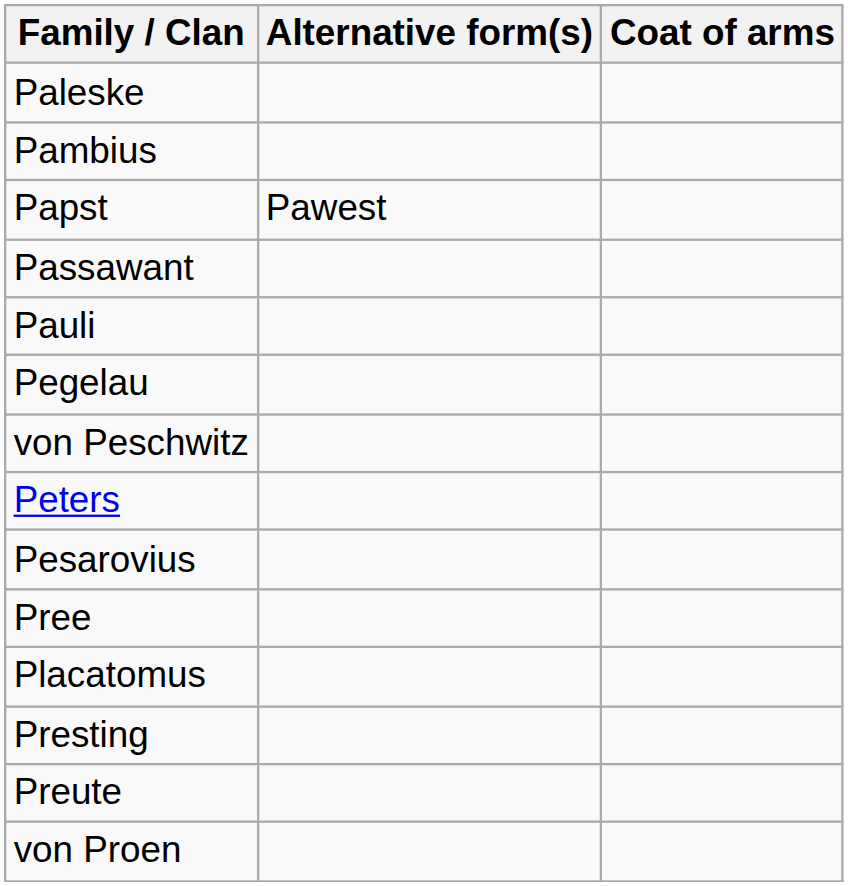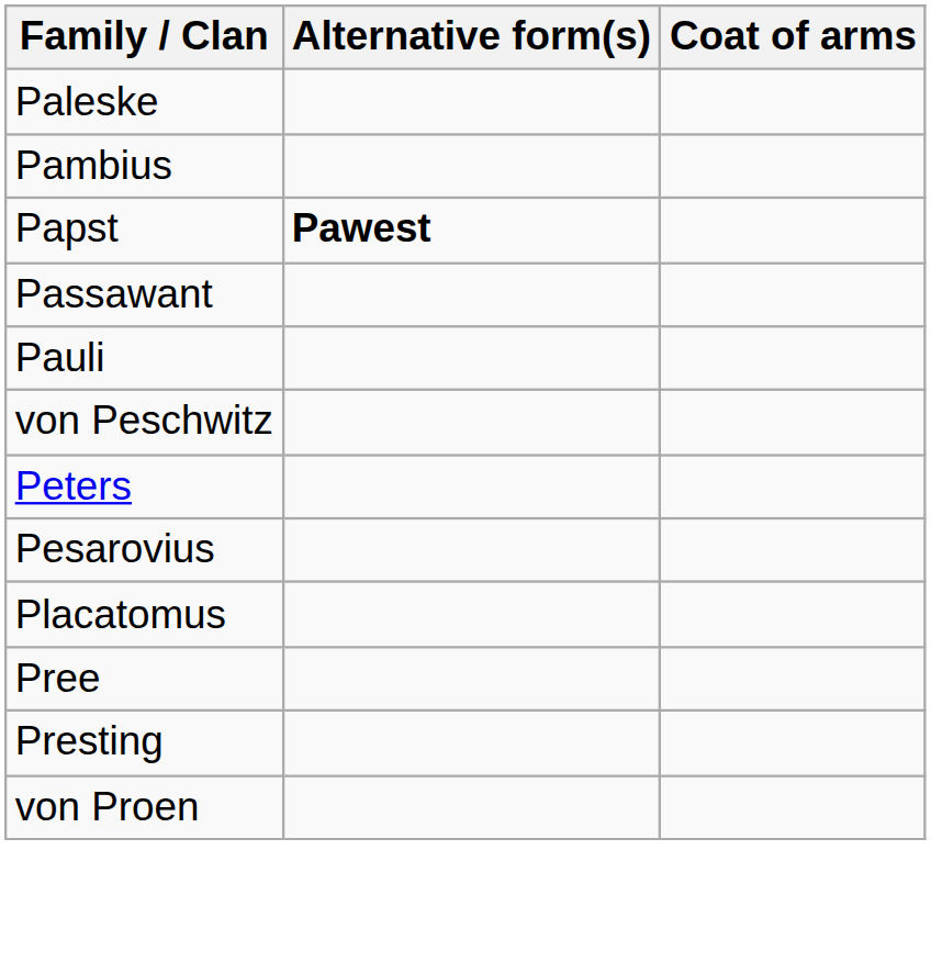 <table class="wikitable">
 <tr>
 <th>Family / Clan</th>
 <th>Alternative form(s)</th>
 <th>Coat of arms</th>
 </tr>
 <tr>
 <td>Paleske</td>
 <td></td>
 <td></td>
 </tr>
 <tr>
 <td>Pambius</td>
 <td></td>
 <td></td>
 </tr>
 <tr>
 <td>Papst</td>
-<td>Pawest</td>
+<td><strong>Pawest</strong></td>
 <td></td>
 </tr>
 <tr>
 <td>Passawant</td>
 <td></td>
 <td></td>
 </tr>
 <tr>
 <td>Pauli</td>
-<td></td>
-<td></td>
-</tr>
-<tr>
-<td>Pegelau</td>
 <td></td>
 <td></td>
 </tr>
 <tr>
 <td>von Peschwitz</td>
 <td></td>
 <td></td>
 </tr>
 <tr>
 <td><a href='#'>Peters</a></td>
 <td></td>
 <td></td>
 </tr>
 <tr>
 <td>Pesarovius</td>
 <td></td>
 <td></td>
 </tr>
 <tr>
-<td>Pree</td>
+<td>Placatomus</td>
 <td></td>
 <td></td>
 </tr>
 <tr>
-<td>Placatomus</td>
+<td>Pree</td>
 <td></td>
 <td></td>
 </tr>
 <tr>
 <td>Presting</td>
 <td></td>
 <td></td>
 </tr>
 <tr>
-<td>Preute</td>
-<td></td>
-<td></td>
-</tr>
-<tr>
 <td>von Proen</td>
 <td></td>
 <td></td>
 </tr>
 </table>
